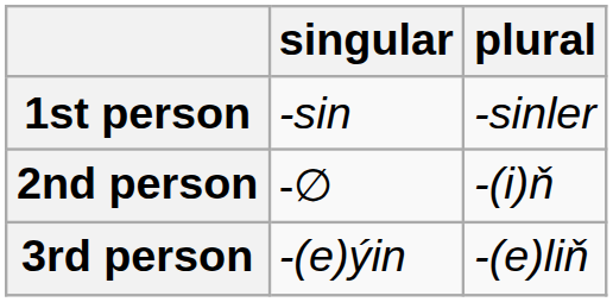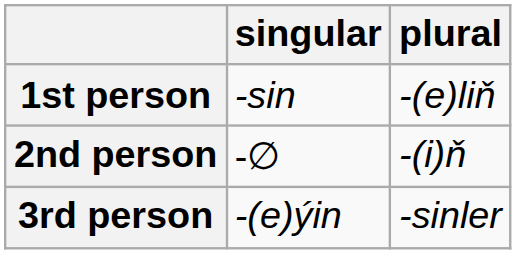 <table class="wikitable">
 <tr>
 <th></th>
 <th>singular</th>
 <th>plural</th>
 </tr>
 <tr>
 <th>1st person</th>
 <td><em>-sin</em></td>
-<td><em>-sinler</em></td>
+<td><em>-(e)liň</em></td>
 </tr>
 <tr>
 <th>2nd person</th>
 <td>-∅</td>
 <td><em>-(i)ň</em></td>
 </tr>
 <tr>
 <th>3rd person</th>
 <td><em>-(e)ýin</em></td>
-<td><em>-(e)liň</em></td>
+<td><em>-sinler</em></td>
 </tr>
 </table>
